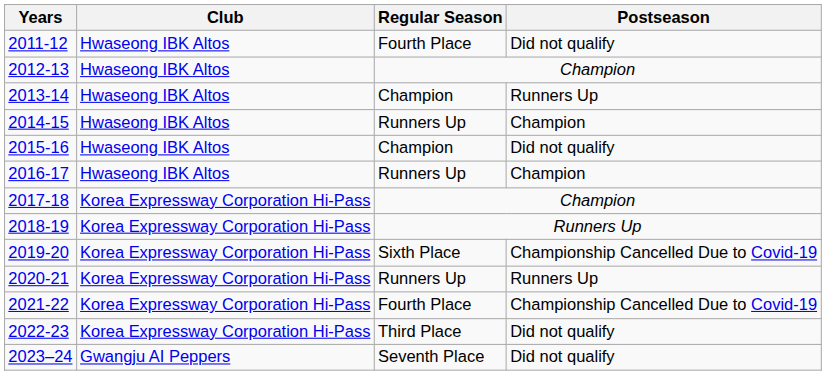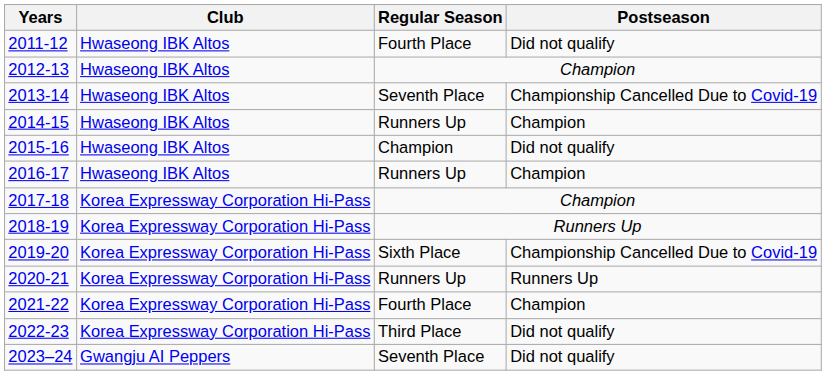 <table class="wikitable">
 <tr>
 <th>Years</th>
 <th>Club</th>
 <th>Regular Season</th>
 <th>Postseason</th>
 </tr>
 <tr>
 <td><a href='#'>2011-12</a></td>
 <td><a href='#'>Hwaseong IBK Altos</a></td>
 <td>Fourth Place</td>
 <td>Did not qualify</td>
 </tr>
 <tr>
 <td><a href='#'>2012-13</a></td>
 <td><a href='#'>Hwaseong IBK Altos</a></td>
 <td align=center colspan="2"><em>Champion</em></td>
 </tr>
 <tr>
 <td><a href='#'>2013-14</a></td>
 <td><a href='#'>Hwaseong IBK Altos</a></td>
-<td>Champion</td>
-<td>Runners Up</td>
+<td>Seventh Place</td>
+<td>Championship Cancelled Due to <a href='#'>Covid-19</a></td>
 </tr>
 <tr>
 <td><a href='#'>2014-15</a></td>
 <td><a href='#'>Hwaseong IBK Altos</a></td>
 <td>Runners Up</td>
 <td>Champion</td>
 </tr>
 <tr>
 <td><a href='#'>2015-16</a></td>
 <td><a href='#'>Hwaseong IBK Altos</a></td>
 <td>Champion</td>
 <td>Did not qualify</td>
 </tr>
 <tr>
 <td><a href='#'>2016-17</a></td>
 <td><a href='#'>Hwaseong IBK Altos</a></td>
 <td>Runners Up</td>
 <td>Champion</td>
 </tr>
 <tr>
 <td><a href='#'>2017-18</a></td>
 <td><a href='#'>Korea Expressway Corporation Hi-Pass</a></td>
 <td align=center colspan="2"><em>Champion</em></td>
 </tr>
 <tr>
 <td><a href='#'>2018-19</a></td>
 <td><a href='#'>Korea Expressway Corporation Hi-Pass</a></td>
 <td align=center colspan="2"><em>Runners Up</em></td>
 </tr>
 <tr>
 <td><a href='#'>2019-20</a></td>
 <td><a href='#'>Korea Expressway Corporation Hi-Pass</a></td>
 <td>Sixth Place</td>
 <td>Championship Cancelled Due to <a href='#'>Covid-19</a></td>
 </tr>
 <tr>
 <td><a href='#'>2020-21</a></td>
 <td><a href='#'>Korea Expressway Corporation Hi-Pass</a></td>
 <td>Runners Up</td>
 <td>Runners Up</td>
 </tr>
 <tr>
 <td><a href='#'>2021-22</a></td>
 <td><a href='#'>Korea Expressway Corporation Hi-Pass</a></td>
 <td>Fourth Place</td>
-<td>Championship Cancelled Due to <a href='#'>Covid-19</a></td>
+<td>Champion</td>
 </tr>
 <tr>
 <td><a href='#'>2022-23</a></td>
 <td><a href='#'>Korea Expressway Corporation Hi-Pass</a></td>
 <td>Third Place</td>
 <td>Did not qualify</td>
 </tr>
 <tr>
 <td><a href='#'>2023–24</a></td>
 <td><a href='#'>Gwangju AI Peppers</a></td>
 <td>Seventh Place</td>
 <td>Did not qualify</td>
 </tr>
 </table>
